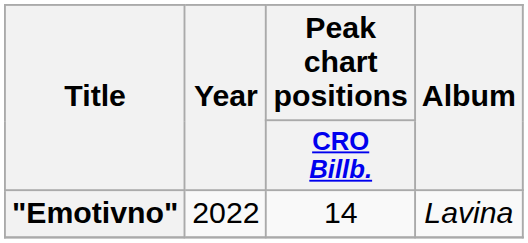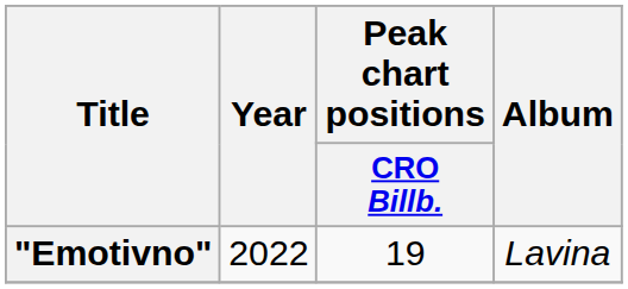 <table class="wikitable plainrowheaders" style="text-align:center;">
 <tr>
 <th scope="col" rowspan="2">Title</th>
 <th scope="col" rowspan="2">Year</th>
 <th scope="col">Peak chart positions</th>
 <th scope="col" rowspan="2">Album</th>
 </tr>
 <tr>
 <th style="width:2.5em; font-size:85%"><a href='#'>CRO<br><em>Billb.</em></a><br></th>
 </tr>
 <tr>
 <th scope="row">"Emotivno"</th>
 <td>2022</td>
-<td>14</td>
+<td>19</td>
 <td><em>Lavina</em></td>
 </tr>
 <tr>
 </tr>
 </table>
